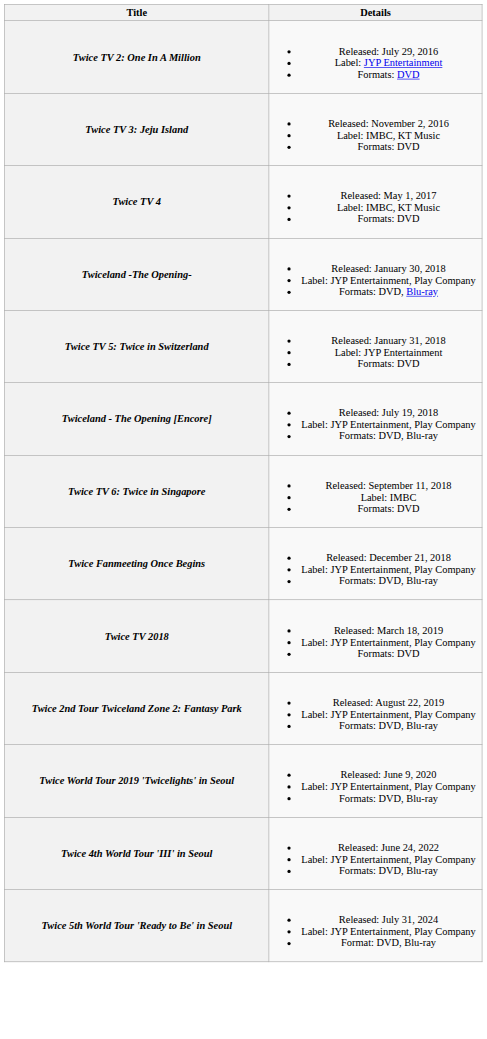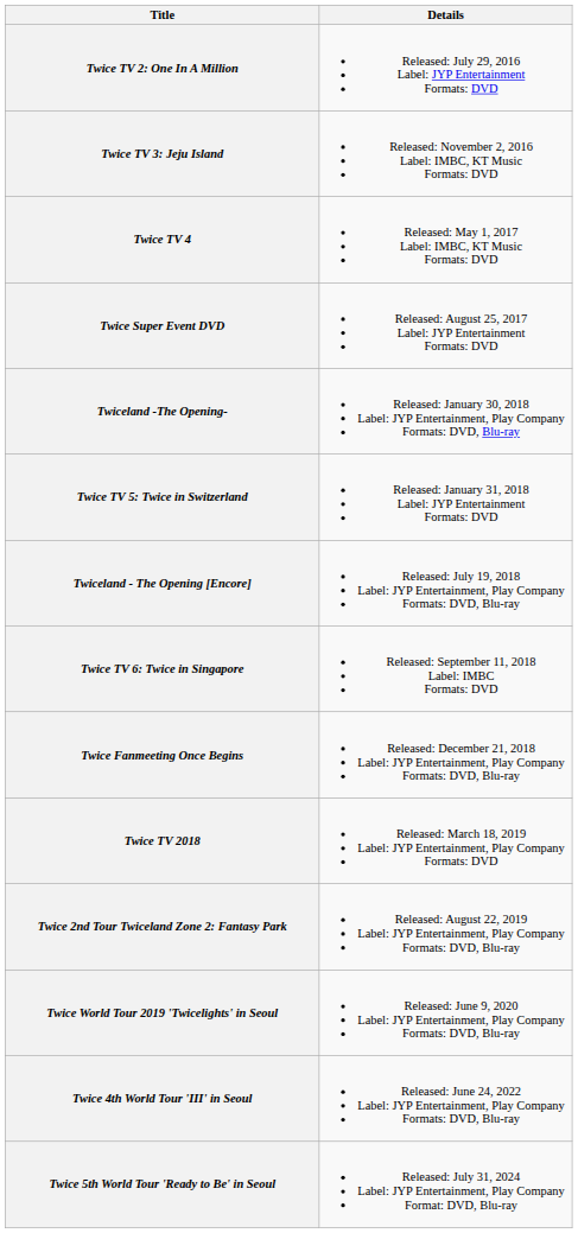 <table class="wikitable plainrowheaders" style="text-align:center;">
 <tr>
 <th style="width:25em;">Title</th>
 <th style="width:20em;">Details</th>
 </tr>
 <tr>
 <th scope=row><em>Twice TV 2: One In A Million</em></th>
 <td><br><ul><li>Released: July 29, 2016</li><li>Label: <a href='#'>JYP Entertainment</a></li><li>Formats: <a href='#'>DVD</a></li></ul></td>
 </tr>
 <tr>
 <th scope=row><em>Twice TV 3: Jeju Island</em></th>
 <td><br><ul><li>Released: November 2, 2016</li><li>Label: IMBC, KT Music</li><li>Formats: DVD</li></ul></td>
 </tr>
 <tr>
 <th scope=row><em>Twice TV 4</em></th>
 <td><br><ul><li>Released: May 1, 2017</li><li>Label: IMBC, KT Music</li><li>Formats: DVD</li></ul></td>
+</tr>
+<tr>
+<th scope=row><em>Twice Super Event DVD</em></th>
+<td><br><ul><li>Released: August 25, 2017</li><li>Label: JYP Entertainment</li><li>Formats: DVD</li></ul></td>
 </tr>
 <tr>
 <th scope=row><em>Twiceland -The Opening-</em></th>
 <td><br><ul><li>Released: January 30, 2018</li><li>Label: JYP Entertainment, Play Company</li><li>Formats: DVD, <a href='#'>Blu-ray</a></li></ul></td>
 </tr>
 <tr>
 <th scope=row><em>Twice TV 5: Twice in Switzerland</em></th>
 <td><br><ul><li>Released: January 31, 2018</li><li>Label: JYP Entertainment</li><li>Formats: DVD</li></ul></td>
 </tr>
 <tr>
 <th scope=row><em>Twiceland - The Opening [Encore]</em></th>
 <td><br><ul><li>Released: July 19, 2018</li><li>Label: JYP Entertainment, Play Company</li><li>Formats: DVD, Blu-ray</li></ul></td>
 </tr>
 <tr>
 <th scope=row><em>Twice TV 6: Twice in Singapore</em></th>
 <td><br><ul><li>Released: September 11, 2018</li><li>Label: IMBC</li><li>Formats: DVD</li></ul></td>
 </tr>
 <tr>
 <th scope=row><em>Twice Fanmeeting Once Begins</em></th>
 <td><br><ul><li>Released: December 21, 2018</li><li>Label: JYP Entertainment, Play Company</li><li>Formats: DVD, Blu-ray</li></ul></td>
 </tr>
 <tr>
 <th scope=row><em>Twice TV 2018</em></th>
 <td><br><ul><li>Released: March 18, 2019</li><li>Label: JYP Entertainment, Play Company</li><li>Formats: DVD</li></ul></td>
 </tr>
 <tr>
 <th scope=row><em>Twice 2nd Tour Twiceland Zone 2: Fantasy Park</em></th>
 <td><br><ul><li>Released: August 22, 2019</li><li>Label: JYP Entertainment, Play Company</li><li>Formats: DVD, Blu-ray</li></ul></td>
 </tr>
 <tr>
 <th scope=row><em>Twice World Tour 2019 'Twicelights' in Seoul</em></th>
 <td><br><ul><li>Released: June 9, 2020</li><li>Label: JYP Entertainment, Play Company</li><li>Formats: DVD, Blu-ray</li></ul></td>
 </tr>
 <tr>
 <th scope=row><em>Twice 4th World Tour 'III' in Seoul</em></th>
 <td><br><ul><li>Released: June 24, 2022</li><li>Label: JYP Entertainment, Play Company</li><li>Formats: DVD, Blu-ray</li></ul></td>
 </tr>
 <tr>
 <th scope=row><em>Twice 5th World Tour 'Ready to Be' in Seoul</em></th>
 <td><br><ul><li>Released: July 31, 2024</li><li>Label: JYP Entertainment, Play Company</li><li>Format: DVD, Blu-ray</li></ul></td>
 </tr>
 </table>
